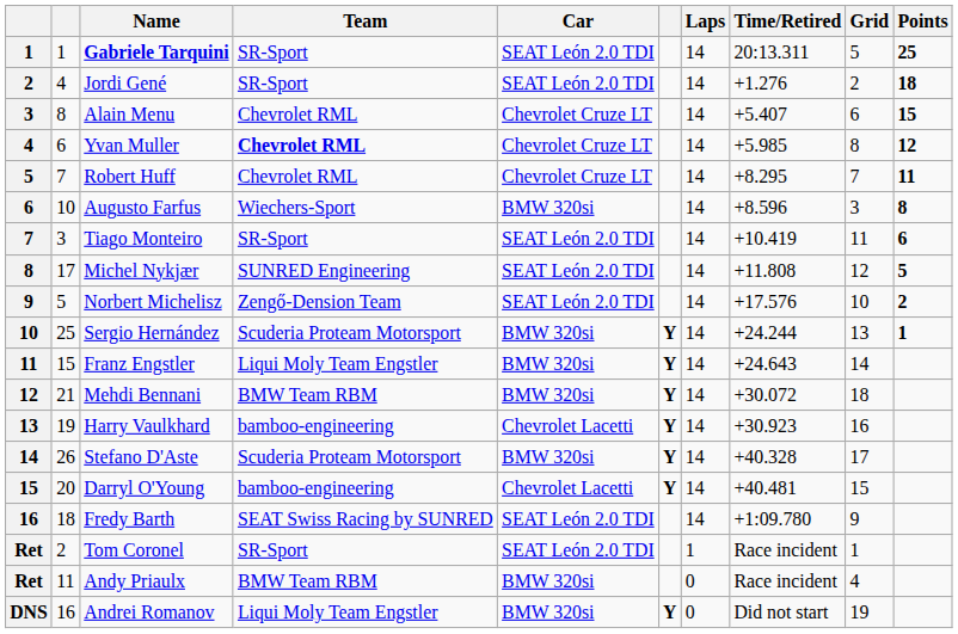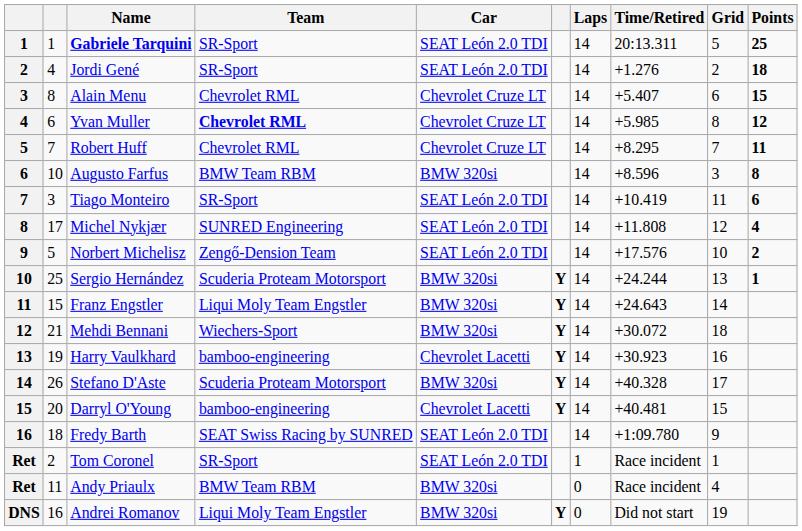 <table class="wikitable sortable" style="font-size: 95%;">
 <tr>
 <th></th>
 <th></th>
 <th>Name</th>
 <th>Team</th>
 <th>Car</th>
 <th></th>
 <th>Laps</th>
 <th>Time/Retired</th>
 <th>Grid</th>
 <th>Points</th>
 </tr>
 <tr>
 <th>1</th>
 <td>1</td>
 <td> <strong><a href='#'>Gabriele Tarquini</a></strong></td>
 <td><a href='#'>SR-Sport</a></td>
 <td><a href='#'>SEAT León 2.0 TDI</a></td>
 <td></td>
 <td>14</td>
 <td>20:13.311</td>
 <td>5</td>
 <td><strong>25</strong></td>
 </tr>
 <tr>
 <th>2</th>
 <td>4</td>
 <td> <a href='#'>Jordi Gené</a></td>
 <td><a href='#'>SR-Sport</a></td>
 <td><a href='#'>SEAT León 2.0 TDI</a></td>
 <td></td>
 <td>14</td>
 <td>+1.276</td>
 <td>2</td>
 <td><strong>18</strong></td>
 </tr>
 <tr>
 <th>3</th>
 <td>8</td>
 <td> <a href='#'>Alain Menu</a></td>
 <td><a href='#'>Chevrolet RML</a></td>
 <td><a href='#'>Chevrolet Cruze LT</a></td>
 <td></td>
 <td>14</td>
 <td>+5.407</td>
 <td>6</td>
 <td><strong>15</strong></td>
 </tr>
 <tr>
 <th>4</th>
 <td>6</td>
 <td> <a href='#'>Yvan Muller</a></td>
 <td><strong><a href='#'>Chevrolet RML</a></strong></td>
 <td><a href='#'>Chevrolet Cruze LT</a></td>
 <td></td>
 <td>14</td>
 <td>+5.985</td>
 <td>8</td>
 <td><strong>12</strong></td>
 </tr>
 <tr>
 <th>5</th>
 <td>7</td>
 <td> <a href='#'>Robert Huff</a></td>
 <td><a href='#'>Chevrolet RML</a></td>
 <td><a href='#'>Chevrolet Cruze LT</a></td>
 <td></td>
 <td>14</td>
 <td>+8.295</td>
 <td>7</td>
 <td><strong>11</strong></td>
 </tr>
 <tr>
 <th>6</th>
 <td>10</td>
 <td> <a href='#'>Augusto Farfus</a></td>
-<td><a href='#'>Wiechers-Sport</a></td>
+<td><a href='#'>BMW Team RBM</a></td>
 <td><a href='#'>BMW 320si</a></td>
 <td></td>
 <td>14</td>
 <td>+8.596</td>
 <td>3</td>
 <td><strong>8</strong></td>
 </tr>
 <tr>
 <th>7</th>
 <td>3</td>
 <td> <a href='#'>Tiago Monteiro</a></td>
 <td><a href='#'>SR-Sport</a></td>
 <td><a href='#'>SEAT León 2.0 TDI</a></td>
 <td></td>
 <td>14</td>
 <td>+10.419</td>
 <td>11</td>
 <td><strong>6</strong></td>
 </tr>
 <tr>
 <th>8</th>
 <td>17</td>
 <td> <a href='#'>Michel Nykjær</a></td>
 <td><a href='#'>SUNRED Engineering</a></td>
 <td><a href='#'>SEAT León 2.0 TDI</a></td>
 <td></td>
 <td>14</td>
 <td>+11.808</td>
 <td>12</td>
-<td><strong>5</strong></td>
+<td><strong>4</strong></td>
 </tr>
 <tr>
 <th>9</th>
 <td>5</td>
 <td> <a href='#'>Norbert Michelisz</a></td>
 <td><a href='#'>Zengő-Dension Team</a></td>
 <td><a href='#'>SEAT León 2.0 TDI</a></td>
 <td></td>
 <td>14</td>
 <td>+17.576</td>
 <td>10</td>
 <td><strong>2</strong></td>
 </tr>
 <tr>
 <th>10</th>
 <td>25</td>
 <td> <a href='#'>Sergio Hernández</a></td>
 <td><a href='#'>Scuderia Proteam Motorsport</a></td>
 <td><a href='#'>BMW 320si</a></td>
 <td align=center><strong><span>Y</span></strong></td>
 <td>14</td>
 <td>+24.244</td>
 <td>13</td>
 <td><strong>1</strong></td>
 </tr>
 <tr>
 <th>11</th>
 <td>15</td>
 <td> <a href='#'>Franz Engstler</a></td>
 <td><a href='#'>Liqui Moly Team Engstler</a></td>
 <td><a href='#'>BMW 320si</a></td>
 <td align=center><strong><span>Y</span></strong></td>
 <td>14</td>
 <td>+24.643</td>
 <td>14</td>
 <td></td>
 </tr>
 <tr>
 <th>12</th>
 <td>21</td>
 <td> <a href='#'>Mehdi Bennani</a></td>
-<td><a href='#'>BMW Team RBM</a></td>
+<td><a href='#'>Wiechers-Sport</a></td>
 <td><a href='#'>BMW 320si</a></td>
 <td align=center><strong><span>Y</span></strong></td>
 <td>14</td>
 <td>+30.072</td>
 <td>18</td>
 <td></td>
 </tr>
 <tr>
 <th>13</th>
 <td>19</td>
 <td> <a href='#'>Harry Vaulkhard</a></td>
 <td><a href='#'>bamboo-engineering</a></td>
 <td><a href='#'>Chevrolet Lacetti</a></td>
 <td align=center><strong><span>Y</span></strong></td>
 <td>14</td>
 <td>+30.923</td>
 <td>16</td>
 <td></td>
 </tr>
 <tr>
 <th>14</th>
 <td>26</td>
 <td> <a href='#'>Stefano D'Aste</a></td>
 <td><a href='#'>Scuderia Proteam Motorsport</a></td>
 <td><a href='#'>BMW 320si</a></td>
 <td align=center><strong><span>Y</span></strong></td>
 <td>14</td>
 <td>+40.328</td>
 <td>17</td>
 <td></td>
 </tr>
 <tr>
 <th>15</th>
 <td>20</td>
 <td> <a href='#'>Darryl O'Young</a></td>
 <td><a href='#'>bamboo-engineering</a></td>
 <td><a href='#'>Chevrolet Lacetti</a></td>
 <td align=center><strong><span>Y</span></strong></td>
 <td>14</td>
 <td>+40.481</td>
 <td>15</td>
 <td></td>
 </tr>
 <tr>
 <th>16</th>
 <td>18</td>
 <td> <a href='#'>Fredy Barth</a></td>
 <td><a href='#'>SEAT Swiss Racing by SUNRED</a></td>
 <td><a href='#'>SEAT León 2.0 TDI</a></td>
 <td></td>
 <td>14</td>
 <td>+1:09.780</td>
 <td>9</td>
 <td></td>
 </tr>
 <tr>
 <th>Ret</th>
 <td>2</td>
 <td> <a href='#'>Tom Coronel</a></td>
 <td><a href='#'>SR-Sport</a></td>
 <td><a href='#'>SEAT León 2.0 TDI</a></td>
 <td></td>
 <td>1</td>
 <td>Race incident</td>
 <td>1</td>
 <td></td>
 </tr>
 <tr>
 <th>Ret</th>
 <td>11</td>
 <td> <a href='#'>Andy Priaulx</a></td>
 <td><a href='#'>BMW Team RBM</a></td>
 <td><a href='#'>BMW 320si</a></td>
 <td></td>
 <td>0</td>
 <td>Race incident</td>
 <td>4</td>
 <td></td>
 </tr>
 <tr>
 <th>DNS</th>
 <td>16</td>
 <td> <a href='#'>Andrei Romanov</a></td>
 <td><a href='#'>Liqui Moly Team Engstler</a></td>
 <td><a href='#'>BMW 320si</a></td>
 <td align=center><strong><span>Y</span></strong></td>
 <td>0</td>
 <td>Did not start</td>
 <td>19</td>
 <td></td>
 </tr>
 </table>
